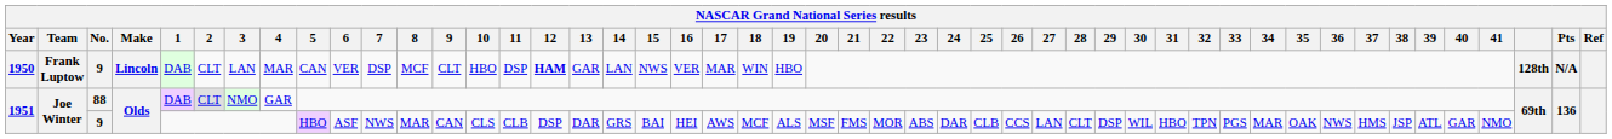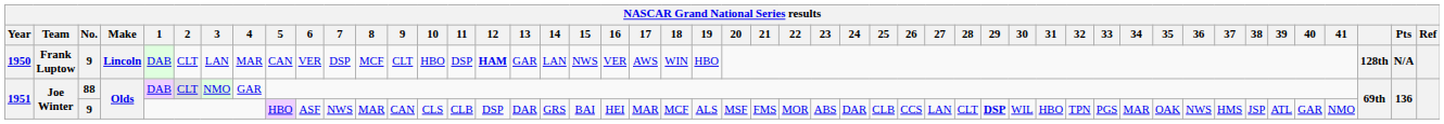 <table class="wikitable" style="text-align:center; font-size:75%">
 <tr>
 <th colspan="48"><a href='#'>NASCAR Grand National Series</a> results</th>
 </tr>
 <tr>
 <th>Year</th>
 <th>Team</th>
 <th>No.</th>
 <th>Make</th>
 <th>1</th>
 <th>2</th>
 <th>3</th>
 <th>4</th>
 <th>5</th>
 <th>6</th>
 <th>7</th>
 <th>8</th>
 <th>9</th>
 <th>10</th>
 <th>11</th>
 <th>12</th>
 <th>13</th>
 <th>14</th>
 <th>15</th>
 <th>16</th>
 <th>17</th>
 <th>18</th>
 <th>19</th>
 <th>20</th>
 <th>21</th>
 <th>22</th>
 <th>23</th>
 <th>24</th>
 <th>25</th>
 <th>26</th>
 <th>27</th>
 <th>28</th>
 <th>29</th>
 <th>30</th>
 <th>31</th>
 <th>32</th>
 <th>33</th>
 <th>34</th>
 <th>35</th>
 <th>36</th>
 <th>37</th>
 <th>38</th>
 <th>39</th>
 <th>40</th>
 <th>41</th>
 <th></th>
 <th>Pts</th>
 <th>Ref</th>
 </tr>
 <tr>
 <th><a href='#'>1950</a></th>
 <th>Frank Luptow</th>
 <th>9</th>
 <th><a href='#'>Lincoln</a></th>
 <td style="background-color:#DFFFDF"><a href='#'>DAB</a><br></td>
 <td><a href='#'>CLT</a></td>
 <td><a href='#'>LAN</a></td>
 <td><a href='#'>MAR</a></td>
 <td><a href='#'>CAN</a></td>
 <td><a href='#'>VER</a></td>
 <td><a href='#'>DSP</a></td>
 <td><a href='#'>MCF</a></td>
 <td><a href='#'>CLT</a></td>
 <td><a href='#'>HBO</a></td>
 <td><a href='#'>DSP</a></td>
 <td><strong><a href='#'>HAM</a></strong></td>
 <td><a href='#'>GAR</a></td>
 <td><a href='#'>LAN</a></td>
 <td><a href='#'>NWS</a></td>
 <td><a href='#'>VER</a></td>
-<td><a href='#'>MAR</a></td>
+<td><a href='#'>AWS</a></td>
 <td><a href='#'>WIN</a></td>
 <td><a href='#'>HBO</a></td>
 <td colspan="22"></td>
 <th>128th</th>
 <th>N/A</th>
 <th></th>
 </tr>
 <tr>
 <th rowspan=2><a href='#'>1951</a></th>
 <th rowspan=2>Joe Winter</th>
 <th>88</th>
 <th rowspan=2><a href='#'>Olds</a></th>
 <td style="background-color:#EFCFFF"><a href='#'>DAB</a><br></td>
 <td style="background-color:#DFDFDF"><a href='#'>CLT</a><br></td>
 <td style="background-color:#DFFFDF"><a href='#'>NMO</a><br></td>
 <td><a href='#'>GAR</a></td>
 <td colspan=37></td>
 <th rowspan=2>69th</th>
 <th rowspan=2>136</th>
 <th rowspan=2></th>
 </tr>
 <tr>
 <th>9</th>
 <td colspan=4></td>
 <td style="background-color:#EFCFFF"><a href='#'>HBO</a><br></td>
 <td><a href='#'>ASF</a></td>
 <td><a href='#'>NWS</a></td>
 <td><a href='#'>MAR</a></td>
 <td><a href='#'>CAN</a></td>
 <td><a href='#'>CLS</a></td>
 <td><a href='#'>CLB</a></td>
 <td><a href='#'>DSP</a></td>
 <td><a href='#'>DAR</a></td>
 <td><a href='#'>GRS</a></td>
 <td><a href='#'>BAI</a></td>
 <td><a href='#'>HEI</a></td>
-<td><a href='#'>AWS</a></td>
+<td><a href='#'>MAR</a></td>
 <td><a href='#'>MCF</a></td>
 <td><a href='#'>ALS</a></td>
 <td><a href='#'>MSF</a></td>
 <td><a href='#'>FMS</a></td>
 <td><a href='#'>MOR</a></td>
 <td><a href='#'>ABS</a></td>
 <td><a href='#'>DAR</a></td>
 <td><a href='#'>CLB</a></td>
 <td><a href='#'>CCS</a></td>
 <td><a href='#'>LAN</a></td>
 <td><a href='#'>CLT</a></td>
-<td><a href='#'>DSP</a></td>
+<td><strong><a href='#'>DSP</a></strong></td>
 <td><a href='#'>WIL</a></td>
 <td><a href='#'>HBO</a></td>
 <td><a href='#'>TPN</a></td>
 <td><a href='#'>PGS</a></td>
 <td><a href='#'>MAR</a></td>
 <td><a href='#'>OAK</a></td>
 <td><a href='#'>NWS</a></td>
 <td><a href='#'>HMS</a></td>
 <td><a href='#'>JSP</a></td>
 <td><a href='#'>ATL</a></td>
 <td><a href='#'>GAR</a></td>
 <td><a href='#'>NMO</a></td>
 </tr>
 </table>
